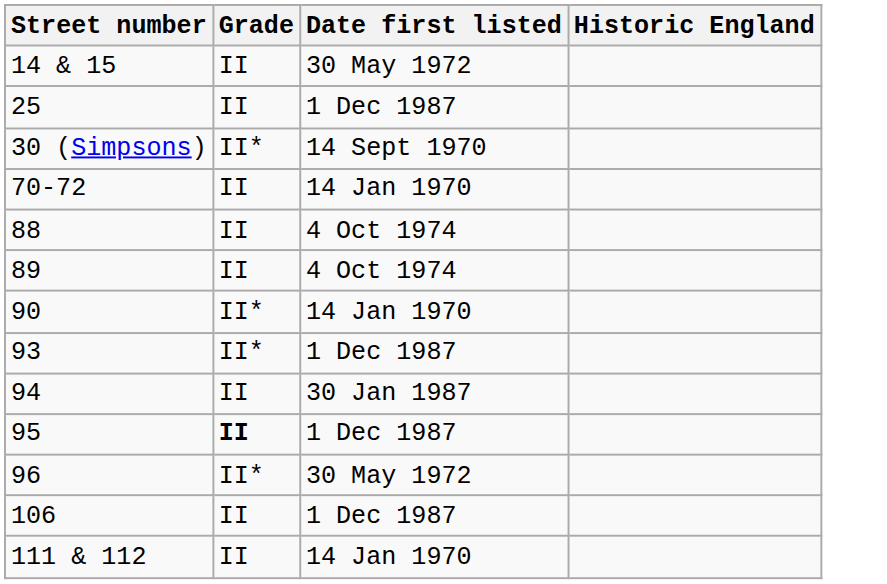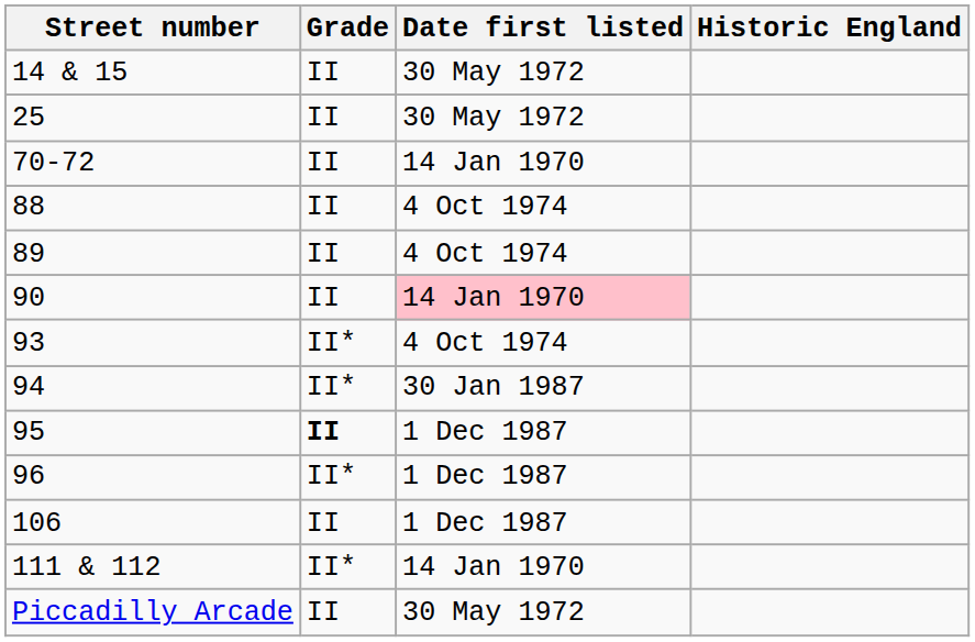 <table class="wikitable">
 <tr>
 <th>Street number</th>
 <th>Grade</th>
 <th>Date first listed</th>
 <th>Historic England</th>
 </tr>
 <tr>
 <td>14 & 15</td>
 <td>II</td>
 <td>30 May 1972</td>
 <td></td>
 </tr>
 <tr>
 <td>25</td>
 <td>II</td>
-<td>1 Dec 1987</td>
-<td></td>
-</tr>
-<tr>
-<td>30 (<a href='#'>Simpsons</a>)</td>
-<td>II*</td>
-<td>14 Sept 1970</td>
+<td>30 May 1972</td>
 <td></td>
 </tr>
 <tr>
 <td>70-72</td>
 <td>II</td>
 <td>14 Jan 1970</td>
 <td></td>
 </tr>
 <tr>
 <td>88</td>
 <td>II</td>
 <td>4 Oct 1974</td>
 <td></td>
 </tr>
 <tr>
 <td>89</td>
 <td>II</td>
 <td>4 Oct 1974</td>
 <td></td>
 </tr>
 <tr>
 <td>90</td>
-<td>II*</td>
-<td>14 Jan 1970</td>
+<td>II</td>
+<td style="background: pink;">14 Jan 1970</td>
 <td></td>
 </tr>
 <tr>
 <td>93</td>
 <td>II*</td>
-<td>1 Dec 1987</td>
+<td>4 Oct 1974</td>
 <td></td>
 </tr>
 <tr>
 <td>94</td>
-<td>II</td>
+<td>II*</td>
 <td>30 Jan 1987</td>
 <td></td>
 </tr>
 <tr>
 <td>95</td>
 <td><strong>II</strong></td>
 <td>1 Dec 1987</td>
 <td></td>
 </tr>
 <tr>
 <td>96</td>
 <td>II*</td>
-<td>30 May 1972</td>
+<td>1 Dec 1987</td>
 <td></td>
 </tr>
 <tr>
 <td>106</td>
 <td>II</td>
 <td>1 Dec 1987</td>
 <td></td>
 </tr>
 <tr>
 <td>111 & 112</td>
-<td>II</td>
+<td>II*</td>
 <td>14 Jan 1970</td>
 <td></td>
 </tr>
+<tr>
+<td><a href='#'>Piccadilly Arcade</a></td>
+<td>II</td>
+<td>30 May 1972</td>
+<td></td>
+</tr>
 </table>
